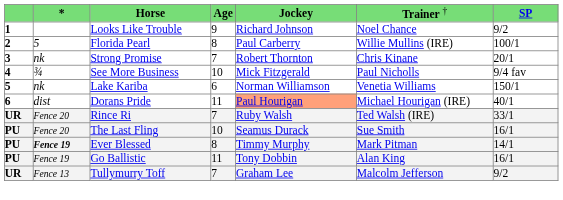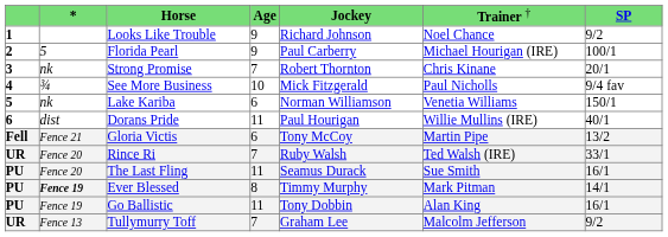 <table border="1" cellpadding="0" style="border-collapse: collapse; font-size:90%">
 <tr bgcolor="#77dd77" align="center">
 <td width="35px"></td>
 <td width="70px"><strong>*</strong></td>
 <td width="150px"><strong>Horse</strong></td>
 <td width="30px"><strong>Age</strong></td>
 <td width="150px"><strong>Jockey</strong></td>
 <td width="170px"><strong>Trainer</strong> <sup>†</sup></td>
 <td width="80px"><strong><a href='#'>SP</a></strong></td>
 </tr>
 <tr>
 <td><strong>1</strong></td>
 <td></td>
 <td><a href='#'>Looks Like Trouble</a></td>
 <td>9</td>
 <td><a href='#'>Richard Johnson</a></td>
 <td><a href='#'>Noel Chance</a></td>
 <td>9/2</td>
 </tr>
 <tr>
 <td><strong>2</strong></td>
 <td><em>5</em></td>
 <td><a href='#'>Florida Pearl</a></td>
-<td>8</td>
+<td>9</td>
 <td><a href='#'>Paul Carberry</a></td>
-<td><a href='#'>Willie Mullins</a> (IRE)</td>
+<td><a href='#'>Michael Hourigan</a> (IRE)</td>
 <td>100/1</td>
 </tr>
 <tr>
 <td><strong>3</strong></td>
 <td><em>nk</em></td>
 <td><a href='#'>Strong Promise</a></td>
 <td>7</td>
 <td><a href='#'>Robert Thornton</a></td>
 <td><a href='#'>Chris Kinane</a></td>
 <td>20/1</td>
 </tr>
 <tr>
 <td><strong>4</strong></td>
 <td><em>¾</em></td>
 <td><a href='#'>See More Business</a></td>
 <td>10</td>
 <td><a href='#'>Mick Fitzgerald</a></td>
 <td><a href='#'>Paul Nicholls</a></td>
 <td>9/4 fav</td>
 </tr>
 <tr>
 <td><strong>5</strong></td>
 <td><em>nk</em></td>
 <td><a href='#'>Lake Kariba</a></td>
 <td>6</td>
 <td><a href='#'>Norman Williamson</a></td>
 <td><a href='#'>Venetia Williams</a></td>
 <td>150/1</td>
 </tr>
 <tr>
 <td><strong>6</strong></td>
 <td><em>dist</em></td>
 <td><a href='#'>Dorans Pride</a></td>
 <td>11</td>
-<td style="background: lightsalmon;"><a href='#'>Paul Hourigan</a></td>
-<td><a href='#'>Michael Hourigan</a> (IRE)</td>
+<td><a href='#'>Paul Hourigan</a></td>
+<td><a href='#'>Willie Mullins</a> (IRE)</td>
 <td>40/1</td>
+</tr>
+<tr bgcolor="#f3f3f3">
+<td><strong>Fell</strong></td>
+<td><small><em>Fence 21</em></small></td>
+<td><a href='#'>Gloria Victis</a></td>
+<td>6</td>
+<td><a href='#'>Tony McCoy</a></td>
+<td><a href='#'>Martin Pipe</a></td>
+<td>13/2</td>
 </tr>
 <tr bgcolor="#f3f3f3">
 <td><strong>UR</strong></td>
 <td><small><em>Fence 20</em></small></td>
 <td><a href='#'>Rince Ri</a></td>
 <td>7</td>
 <td><a href='#'>Ruby Walsh</a></td>
 <td><a href='#'>Ted Walsh</a> (IRE)</td>
 <td>33/1</td>
 </tr>
 <tr bgcolor="#f3f3f3">
 <td><strong>PU</strong></td>
 <td><small><em>Fence 20</em></small></td>
 <td><a href='#'>The Last Fling</a></td>
-<td>10</td>
+<td>11</td>
 <td><a href='#'>Seamus Durack</a></td>
 <td><a href='#'>Sue Smith</a></td>
 <td>16/1</td>
 </tr>
 <tr bgcolor="#f3f3f3">
 <td><strong>PU</strong></td>
 <td><strong><small><em>Fence 19</em></small></strong></td>
 <td><a href='#'>Ever Blessed</a></td>
 <td>8</td>
 <td><a href='#'>Timmy Murphy</a></td>
 <td><a href='#'>Mark Pitman</a></td>
 <td>14/1</td>
 </tr>
 <tr bgcolor="#f3f3f3">
 <td><strong>PU</strong></td>
 <td><small><em>Fence 19</em></small></td>
 <td><a href='#'>Go Ballistic</a></td>
 <td>11</td>
 <td><a href='#'>Tony Dobbin</a></td>
 <td><a href='#'>Alan King</a></td>
 <td>16/1</td>
 </tr>
 <tr bgcolor="#f3f3f3">
 <td><strong>UR</strong></td>
 <td><small><em>Fence 13</em></small></td>
 <td><a href='#'>Tullymurry Toff</a></td>
 <td>7</td>
 <td><a href='#'>Graham Lee</a></td>
 <td><a href='#'>Malcolm Jefferson</a></td>
 <td>9/2</td>
 </tr>
 </table>
